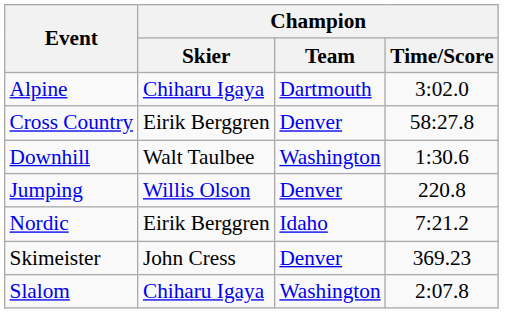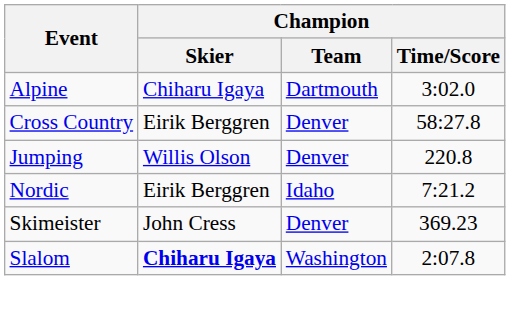 <table class="wikitable">
 <tr>
 <th rowspan="2">Event</th>
 <th colspan="3" bgcolor=000000>Champion</th>
 </tr>
 <tr>
 <th>Skier</th>
 <th>Team</th>
 <th>Time/Score</th>
 </tr>
 <tr>
 <td><a href='#'>Alpine</a></td>
 <td> <a href='#'>Chiharu Igaya</a> </td>
 <td><a href='#'>Dartmouth</a></td>
 <td align=center>3:02.0</td>
 </tr>
 <tr>
 <td><a href='#'>Cross Country</a></td>
 <td> Eirik Berggren</td>
 <td><a href='#'>Denver</a></td>
 <td align=center>58:27.8</td>
 </tr>
 <tr>
-<td><a href='#'>Downhill</a></td>
-<td>Walt Taulbee</td>
-<td><a href='#'>Washington</a></td>
-<td align=center>1:30.6</td>
-</tr>
-<tr>
 <td><a href='#'>Jumping</a></td>
 <td><a href='#'>Willis Olson</a> </td>
 <td><a href='#'>Denver</a></td>
 <td align=center>220.8</td>
 </tr>
 <tr>
 <td><a href='#'>Nordic</a></td>
 <td> Eirik Berggren </td>
 <td><a href='#'>Idaho</a></td>
 <td align=center>7:21.2</td>
 </tr>
 <tr>
 <td>Skimeister</td>
 <td>John Cress</td>
 <td><a href='#'>Denver</a></td>
 <td align=center>369.23</td>
 </tr>
 <tr>
 <td><a href='#'>Slalom</a></td>
-<td> <a href='#'>Chiharu Igaya</a> </td>
+<td><strong> <a href='#'>Chiharu Igaya</a> </strong></td>
 <td><a href='#'>Washington</a></td>
 <td align=center>2:07.8</td>
 </tr>
 </table>
